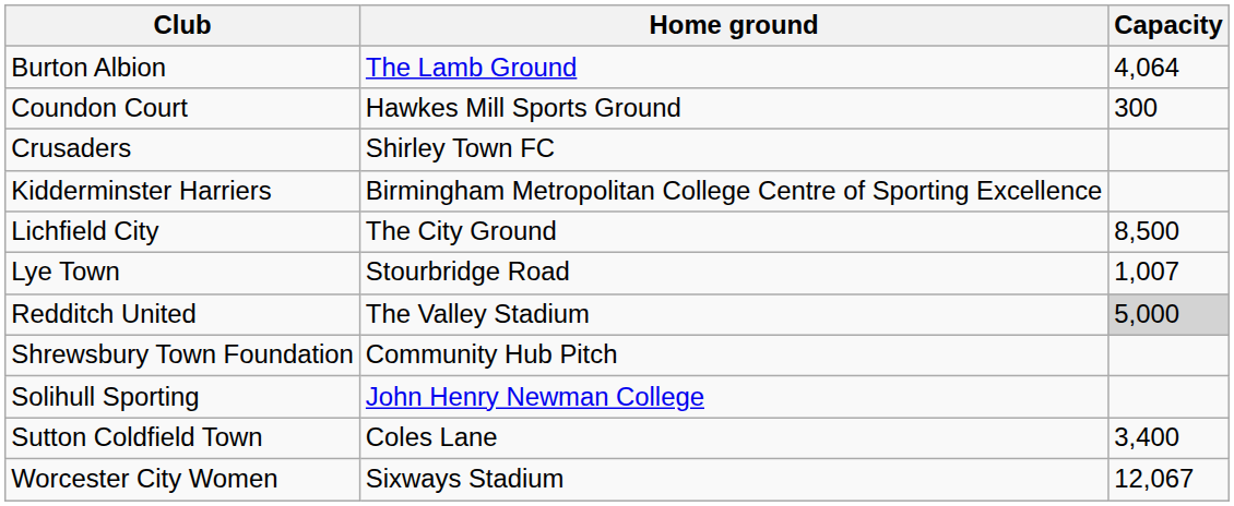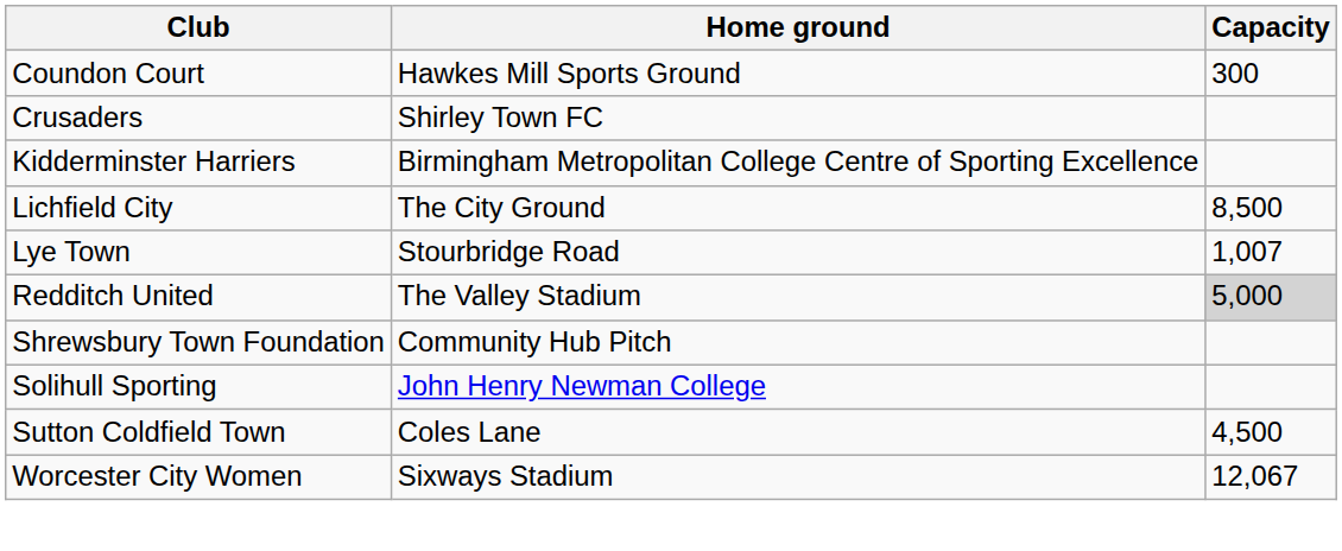 <table class="wikitable" border="1">
 <tr>
 <th>Club</th>
 <th>Home ground</th>
 <th>Capacity</th>
-</tr>
-<tr>
-<td>Burton Albion</td>
-<td><a href='#'>The Lamb Ground</a></td>
-<td>4,064</td>
 </tr>
 <tr>
 <td>Coundon Court</td>
 <td>Hawkes Mill Sports Ground</td>
 <td>300</td>
 </tr>
 <tr>
 <td>Crusaders</td>
 <td>Shirley Town FC</td>
 <td></td>
 </tr>
 <tr>
 <td>Kidderminster Harriers</td>
 <td>Birmingham Metropolitan College Centre of Sporting Excellence</td>
 <td></td>
 </tr>
 <tr>
 <td>Lichfield City</td>
 <td>The City Ground</td>
 <td>8,500</td>
 </tr>
 <tr>
 <td>Lye Town</td>
 <td>Stourbridge Road</td>
 <td>1,007</td>
 </tr>
 <tr>
 <td>Redditch United</td>
 <td>The Valley Stadium</td>
 <td style="background: lightgrey;">5,000</td>
 </tr>
 <tr>
 <td>Shrewsbury Town Foundation</td>
 <td>Community Hub Pitch</td>
 <td></td>
 </tr>
 <tr>
 <td>Solihull Sporting</td>
 <td><a href='#'>John Henry Newman College</a></td>
 <td></td>
 </tr>
 <tr>
 <td>Sutton Coldfield Town</td>
 <td>Coles Lane</td>
-<td>3,400</td>
+<td>4,500</td>
 </tr>
 <tr>
 <td>Worcester City Women</td>
 <td>Sixways Stadium</td>
 <td>12,067</td>
 </tr>
 </table>
